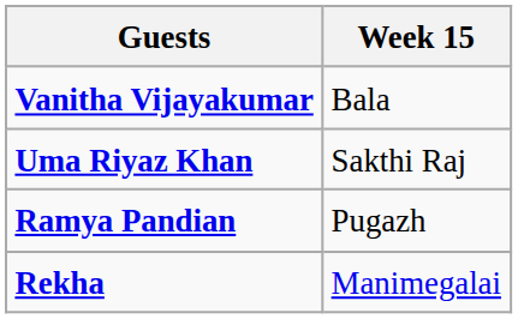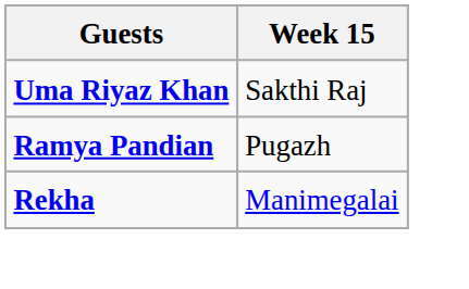 <table class="wikitable">
 <tr>
 <th><small><strong>Guests</strong></small></th>
 <th><small> Week 15</small></th>
-</tr>
-<tr>
-<td><a href='#'><small><strong>Vanitha Vijayakumar</strong></small></a></td>
-<td><small>Bala</small></td>
 </tr>
 <tr>
 <td><a href='#'><small><strong>Uma Riyaz Khan</strong></small></a></td>
 <td><small>Sakthi Raj</small></td>
 </tr>
 <tr>
 <td><a href='#'><small><strong>Ramya Pandian</strong></small></a></td>
 <td><small>Pugazh</small></td>
 </tr>
 <tr>
 <td><a href='#'><small><strong>Rekha</strong></small></a></td>
 <td><small><a href='#'>Manimegalai</a></small></td>
 </tr>
 </table>
